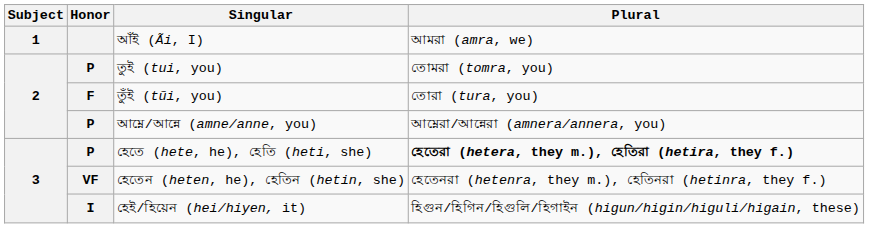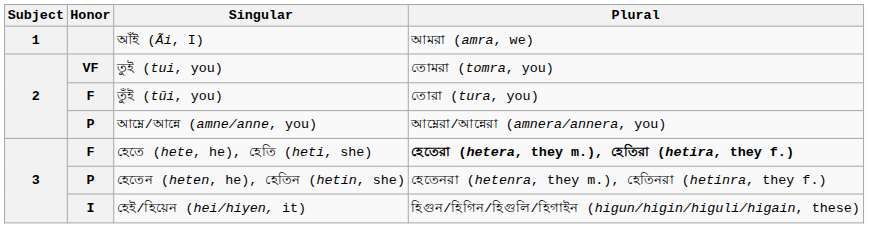 <table class="wikitable">
 <tr>
 <th>Subject</th>
 <th>Honor</th>
 <th>Singular</th>
 <th>Plural</th>
 </tr>
 <tr>
 <th>1</th>
 <th></th>
 <td>আঁই (<em>Ãi</em>, I)</td>
 <td>আমরা (<em>amra</em>, we)</td>
 </tr>
 <tr>
 <th rowspan="3">2</th>
-<th>P</th>
+<th>VF</th>
 <td>তুই (<em>tui</em>, you)</td>
 <td>তোমরা (<em>tomra</em>, you)</td>
 </tr>
 <tr>
 <th>F</th>
 <td>তুঁই (<em>tũi</em>, you)</td>
 <td>তোরা (<em>tura</em>, you)</td>
 </tr>
 <tr>
 <th>P</th>
 <td>আম্নে/আন্নে (<em>amne/anne</em>, you)</td>
 <td>আম্নেরা/আন্নেরা (<em>amnera/annera</em>, you)</td>
 </tr>
 <tr>
 <th rowspan="3">3</th>
-<th>P</th>
+<th>F</th>
 <td>হেতে (<em>hete</em>, he), হেতি (<em>heti</em>, she)</td>
 <td><strong>হেতেরা (<em>hetera</em>, they m.), হেতিরা (<em>hetira</em>, they f.)</strong></td>
 </tr>
 <tr>
-<th>VF</th>
+<th>P</th>
 <td>হেতেন (<em>heten</em>, he), হেতিন (<em>hetin</em>, she)</td>
 <td>হেতেনরা (<em>hetenra</em>, they m.), হেতিনরা (<em>hetinra</em>, they f.)</td>
 </tr>
 <tr>
 <th>I</th>
 <td>হেই/হিয়েন (<em>hei/hiyen,</em> it)</td>
 <td>হিগুন/হিগিন/হিগুলি/হিগাইন (<em>higun/higin/higuli/higain</em>, these)</td>
 </tr>
 </table>
